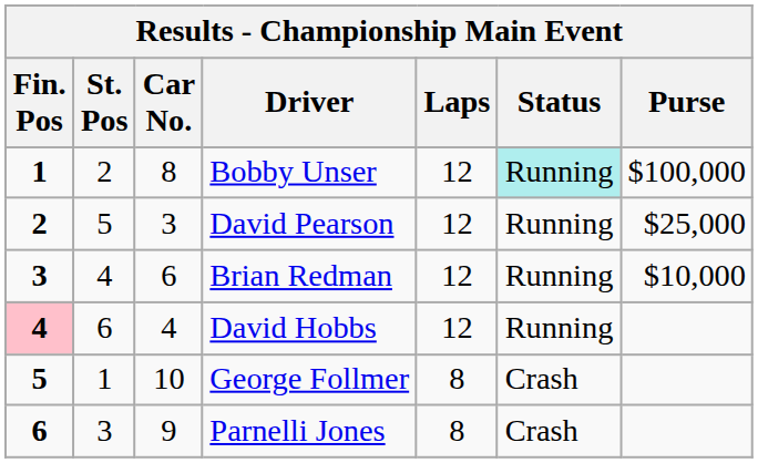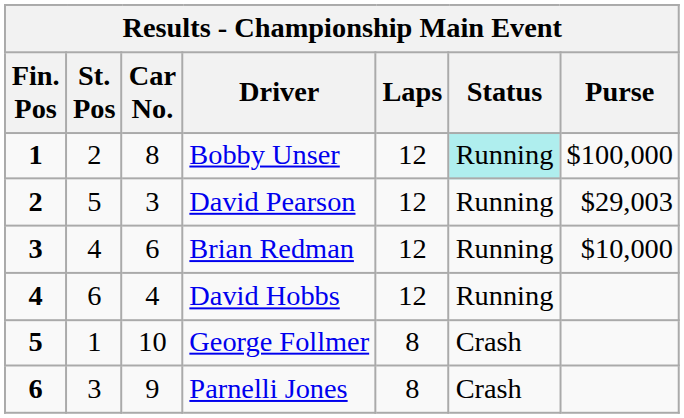 <table class="wikitable" style="font-size:90%;">
 <tr>
 <th colspan=7>Results - Championship Main Event</th>
 </tr>
 <tr>
 <th>Fin.<br>Pos</th>
 <th>St.<br>Pos</th>
 <th>Car<br>No.</th>
 <th>Driver</th>
 <th>Laps</th>
 <th>Status</th>
 <th>Purse</th>
 </tr>
 <tr>
 <td align=center><strong>1</strong></td>
 <td align=center>2</td>
 <td align=center>8</td>
 <td><a href='#'>Bobby Unser</a></td>
 <td align=center>12</td>
 <td style="background: paleturquoise;">Running</td>
 <td align=right>$100,000</td>
 </tr>
 <tr>
 <td align=center><strong>2</strong></td>
 <td align=center>5</td>
 <td align=center>3</td>
 <td><a href='#'>David Pearson</a></td>
 <td align=center>12</td>
 <td>Running</td>
-<td align=right>$25,000</td>
+<td align=right>$29,003</td>
 </tr>
 <tr>
 <td align=center><strong>3</strong></td>
 <td align=center>4</td>
 <td align=center>6</td>
 <td><a href='#'>Brian Redman</a></td>
 <td align=center>12</td>
 <td>Running</td>
 <td align=right>$10,000</td>
 </tr>
 <tr>
-<td align=center style="background: pink;"><strong>4</strong></td>
+<td align=center><strong>4</strong></td>
 <td align=center>6</td>
 <td align=center>4</td>
 <td><a href='#'>David Hobbs</a></td>
 <td align=center>12</td>
 <td>Running</td>
 <td align=right></td>
 </tr>
 <tr>
 <td align=center><strong>5</strong></td>
 <td align=center>1</td>
 <td align=center>10</td>
 <td><a href='#'>George Follmer</a></td>
 <td align=center>8</td>
 <td>Crash</td>
 <td align=right></td>
 </tr>
 <tr>
 <td align=center><strong>6</strong></td>
 <td align=center>3</td>
 <td align=center>9</td>
 <td><a href='#'>Parnelli Jones</a></td>
 <td align=center>8</td>
 <td>Crash</td>
 <td align=right></td>
 </tr>
 </table>
